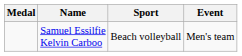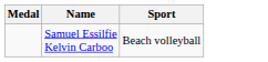 <table class="wikitable sortable" style="font-size: 95%;">
 <tr>
 <th>Medal</th>
 <th>Name</th>
 <th>Sport</th>
-<th>Event</th>
 </tr>
 <tr>
 <td></td>
 <td><a href='#'>Samuel Essilfie</a><br><a href='#'>Kelvin Carboo</a></td>
 <td>Beach volleyball</td>
-<td>Men's team</td>
 </tr>
 </table>
